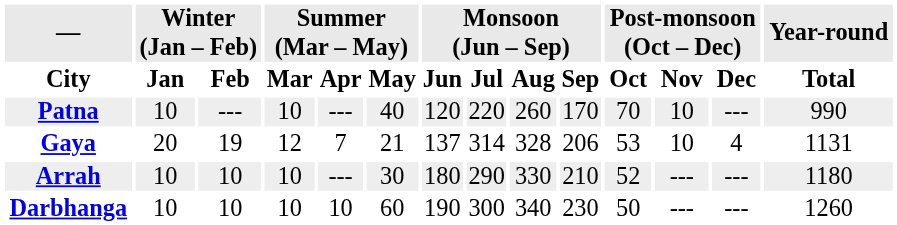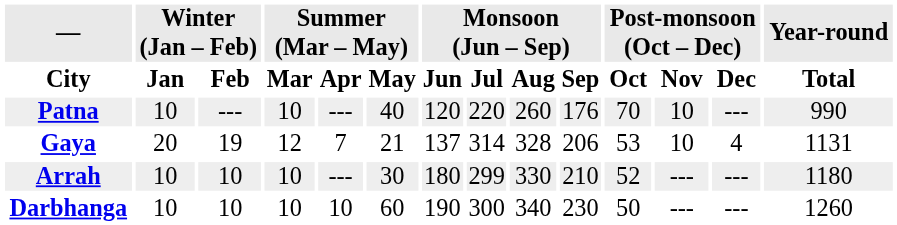 <table class="toc" cellpadding=0 cellspacing=2 width=500px style="float:center; margin:1em 1em 1em 1em; padding:0.5e text-align:left; clear:all; margin-left:3px; font-size:85%">
 <tr align=center style="background:#e9e9e9;">
 <td colspan=1 abbr=""><strong>—</strong></td>
 <th colspan=2 abbr="winter">Winter<br>(Jan – Feb)</th>
 <th colspan=3 abbr="summer">Summer<br>(Mar – May)</th>
 <th colspan=4 abbr="monsoon">Monsoon<br>(Jun – Sep)</th>
 <th colspan=3 abbr="post-monsoon">Post-monsoon<br>(Oct – Dec)</th>
 <th colspan=1 abbr="year-round">Year-round</th>
 </tr>
 <tr align=center>
 <th>City</th>
 <th abbr="January">Jan</th>
 <th abbr="February">Feb</th>
 <th abbr="March">Mar</th>
 <th abbr="April">Apr</th>
 <th>May</th>
 <th abbr="June">Jun</th>
 <th abbr="July">Jul</th>
 <th abbr="August">Aug</th>
 <th abbr="September">Sep</th>
 <th abbr="October">Oct</th>
 <th abbr="November">Nov</th>
 <th abbr="December">Dec</th>
 <th abbr="Average">Total</th>
 </tr>
 <tr align="center" bgcolor="#eeeeee">
 <th><a href='#'>Patna</a></th>
 <td>10</td>
 <td>---</td>
 <td>10</td>
 <td>---</td>
 <td>40</td>
 <td>120</td>
 <td>220</td>
 <td>260</td>
-<td>170</td>
+<td>176</td>
 <td>70</td>
 <td>10</td>
 <td>---</td>
 <td>990</td>
 </tr>
 <tr align="center">
 <th><a href='#'>Gaya</a></th>
 <td>20</td>
 <td>19</td>
 <td>12</td>
 <td>7</td>
 <td>21</td>
 <td>137</td>
 <td>314</td>
 <td>328</td>
 <td>206</td>
 <td>53</td>
 <td>10</td>
 <td>4</td>
 <td>1131</td>
 </tr>
 <tr align="center" bgcolor="#eeeeee">
 <th><a href='#'>Arrah</a></th>
 <td>10</td>
 <td>10</td>
 <td>10</td>
 <td>---</td>
 <td>30</td>
 <td>180</td>
-<td>290</td>
+<td>299</td>
 <td>330</td>
 <td>210</td>
 <td>52</td>
 <td>---</td>
 <td>---</td>
 <td>1180</td>
 </tr>
 <tr align="center">
 <th><a href='#'>Darbhanga</a></th>
 <td>10</td>
 <td>10</td>
 <td>10</td>
 <td>10</td>
 <td>60</td>
 <td>190</td>
 <td>300</td>
 <td>340</td>
 <td>230</td>
 <td>50</td>
 <td>---</td>
 <td>---</td>
 <td>1260</td>
 </tr>
 </table>
